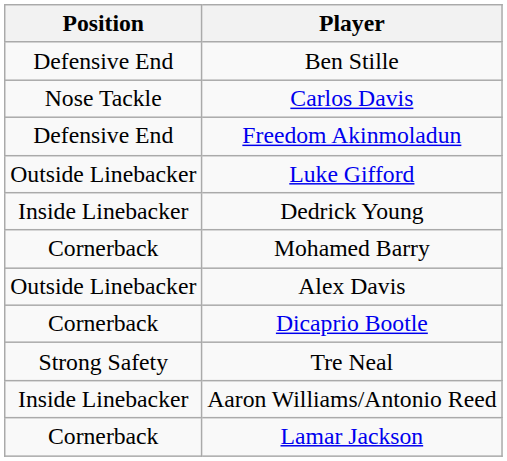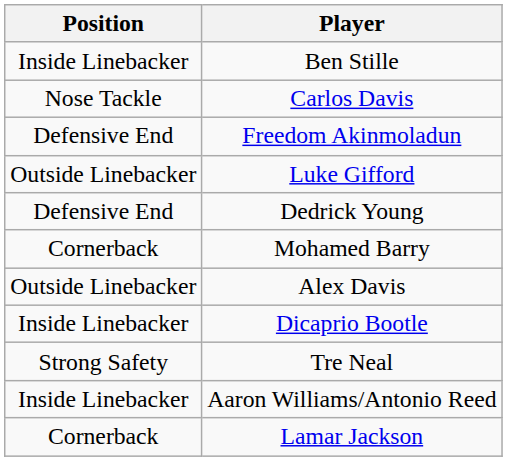 <table class="wikitable" style="text-align: center;">
 <tr>
 <th>Position</th>
 <th>Player</th>
 </tr>
 <tr>
-<td>Defensive End</td>
+<td>Inside Linebacker</td>
 <td>Ben Stille</td>
 </tr>
 <tr>
 <td>Nose Tackle</td>
 <td><a href='#'>Carlos Davis</a></td>
 </tr>
 <tr>
 <td>Defensive End</td>
 <td><a href='#'>Freedom Akinmoladun</a></td>
 </tr>
 <tr>
 <td>Outside Linebacker</td>
 <td><a href='#'>Luke Gifford</a></td>
 </tr>
 <tr>
-<td>Inside Linebacker</td>
+<td>Defensive End</td>
 <td>Dedrick Young</td>
 </tr>
 <tr>
 <td>Cornerback</td>
 <td>Mohamed Barry</td>
 </tr>
 <tr>
 <td>Outside Linebacker</td>
 <td>Alex Davis</td>
 </tr>
 <tr>
-<td>Cornerback</td>
+<td>Inside Linebacker</td>
 <td><a href='#'>Dicaprio Bootle</a></td>
 </tr>
 <tr>
 <td>Strong Safety</td>
 <td>Tre Neal</td>
 </tr>
 <tr>
 <td>Inside Linebacker</td>
 <td>Aaron Williams/Antonio Reed</td>
 </tr>
 <tr>
 <td>Cornerback</td>
 <td><a href='#'>Lamar Jackson</a></td>
 </tr>
 </table>
